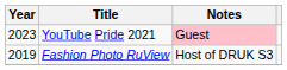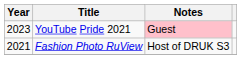 <table class="wikitable plainrowheaders sortable">
 <tr>
 <th scope="col">Year</th>
 <th scope="col">Title</th>
 <th scope="col">Notes</th>
 <th style="text-align: center;" class="unsortable"></th>
 </tr>
 <tr>
 <td>2023</td>
 <td><a href='#'>YouTube</a> <a href='#'>Pride</a> 2021</td>
 <td style="background: pink;">Guest</td>
 <td></td>
 </tr>
 <tr>
-<td>2019</td>
+<td>2021</td>
 <td><em><a href='#'>Fashion Photo RuView</a></em></td>
 <td>Host of DRUK S3</td>
 <td></td>
 </tr>
 <tr>
 </tr>
 </table>
